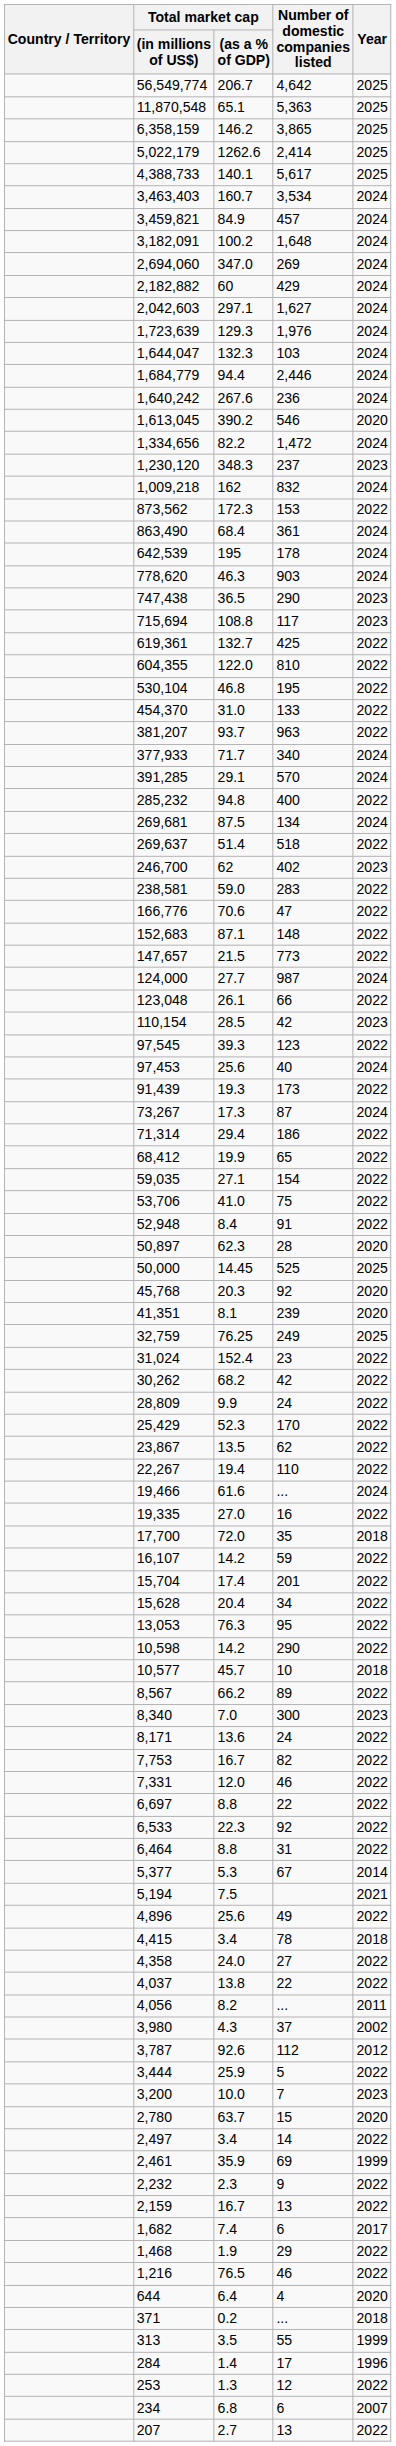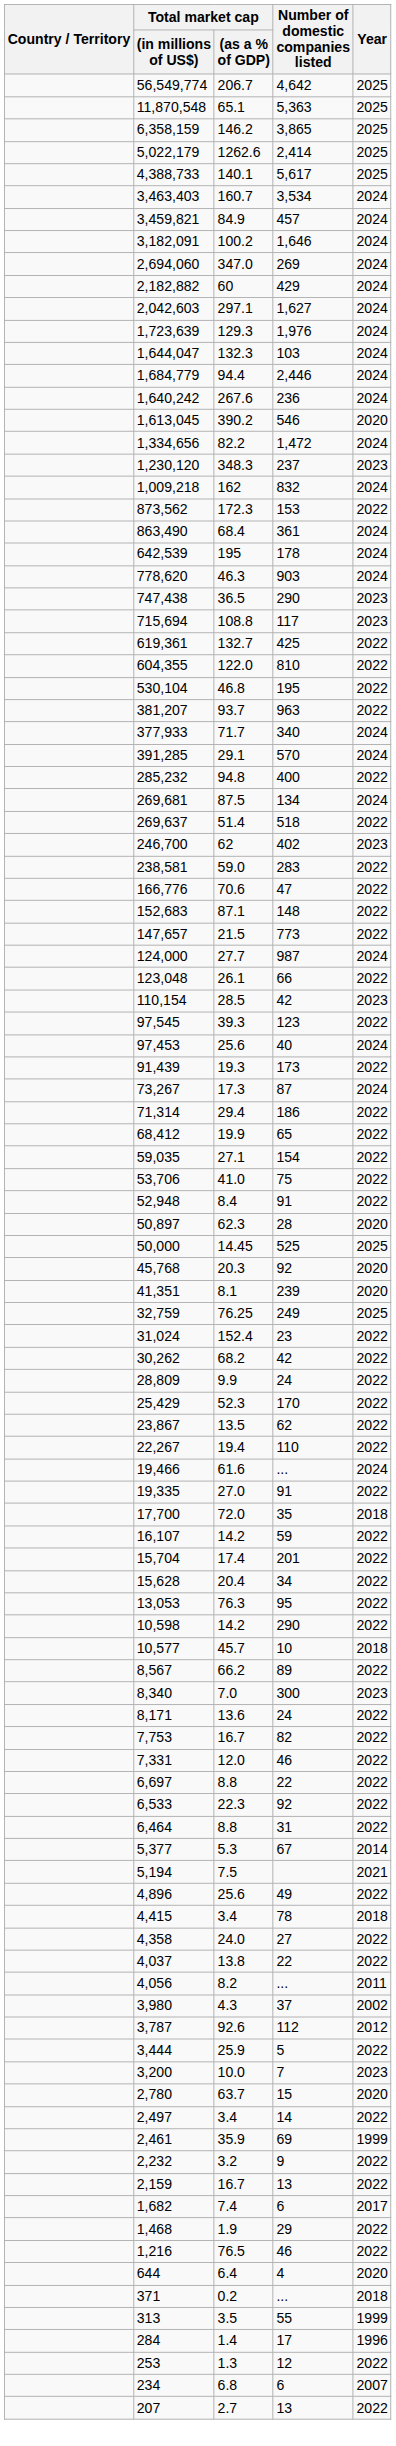 <table class="wikitable sortable static-row-numbers">
 <tr>
 <th rowspan=2>Country / Territory</th>
 <th colspan=2>Total market cap</th>
 <th rowspan=2>Number of<br>domestic<br>companies<br>listed</th>
 <th rowspan=2>Year</th>
 </tr>
 <tr>
 <th>(in millions<br>of US$)</th>
 <th>(as a %<br>of GDP)</th>
 </tr>
 <tr>
 <td></td>
 <td>56,549,774</td>
 <td>206.7</td>
 <td>4,642</td>
 <td>2025</td>
 </tr>
 <tr>
 <td></td>
 <td>11,870,548</td>
 <td>65.1</td>
 <td>5,363</td>
 <td>2025</td>
 </tr>
 <tr>
 <td></td>
 <td>6,358,159</td>
 <td>146.2</td>
 <td>3,865</td>
 <td>2025</td>
 </tr>
 <tr>
 <td></td>
 <td>5,022,179 </td>
 <td>1262.6</td>
 <td>2,414</td>
 <td>2025</td>
 </tr>
 <tr>
 <td></td>
 <td>4,388,733</td>
 <td>140.1</td>
 <td>5,617</td>
 <td>2025</td>
 </tr>
 <tr>
 <td></td>
 <td>3,463,403</td>
 <td>160.7</td>
 <td>3,534</td>
 <td>2024</td>
 </tr>
 <tr>
 <td></td>
 <td>3,459,821</td>
 <td>84.9</td>
 <td>457</td>
 <td>2024</td>
 </tr>
 <tr>
 <td></td>
 <td>3,182,091</td>
 <td>100.2</td>
-<td>1,648</td>
+<td>1,646</td>
 <td>2024</td>
 </tr>
 <tr>
 <td></td>
 <td>2,694,060</td>
 <td>347.0</td>
 <td>269</td>
 <td>2024</td>
 </tr>
 <tr>
 <td></td>
 <td>2,182,882</td>
 <td>60</td>
 <td>429</td>
 <td>2024</td>
 </tr>
 <tr>
 <td></td>
 <td>2,042,603</td>
 <td>297.1</td>
 <td>1,627</td>
 <td>2024</td>
 </tr>
 <tr>
 <td></td>
 <td>1,723,639</td>
 <td>129.3</td>
 <td>1,976</td>
 <td>2024</td>
 </tr>
 <tr>
 <td></td>
 <td>1,644,047</td>
 <td>132.3</td>
 <td>103</td>
 <td>2024</td>
 </tr>
 <tr>
 <td></td>
 <td>1,684,779</td>
 <td>94.4</td>
 <td>2,446</td>
 <td>2024</td>
 </tr>
 <tr>
 <td></td>
 <td>1,640,242</td>
 <td>267.6</td>
 <td>236</td>
 <td>2024</td>
 </tr>
 <tr>
 <td></td>
 <td>1,613,045</td>
 <td>390.2</td>
 <td>546</td>
 <td>2020</td>
 </tr>
 <tr>
 <td></td>
 <td>1,334,656</td>
 <td>82.2</td>
 <td>1,472</td>
 <td>2024</td>
 </tr>
 <tr>
 <td></td>
 <td>1,230,120</td>
 <td>348.3</td>
 <td>237</td>
 <td>2023</td>
 </tr>
 <tr>
 <td></td>
 <td>1,009,218</td>
 <td>162</td>
 <td>832</td>
 <td>2024</td>
 </tr>
 <tr>
 <td></td>
 <td>873,562</td>
 <td>172.3</td>
 <td>153</td>
 <td>2022</td>
 </tr>
 <tr>
 <td></td>
 <td>863,490</td>
 <td>68.4</td>
 <td>361</td>
 <td>2024</td>
 </tr>
 <tr>
 <td></td>
 <td>642,539</td>
 <td>195</td>
 <td>178</td>
 <td>2024</td>
 </tr>
 <tr>
 <td></td>
 <td>778,620</td>
 <td>46.3</td>
 <td>903</td>
 <td>2024</td>
 </tr>
 <tr>
 <td></td>
 <td>747,438</td>
 <td>36.5</td>
 <td>290</td>
 <td>2023</td>
 </tr>
 <tr>
 <td></td>
 <td>715,694</td>
 <td>108.8</td>
 <td>117</td>
 <td>2023</td>
 </tr>
 <tr>
 <td></td>
 <td>619,361</td>
 <td>132.7</td>
 <td>425</td>
 <td>2022</td>
 </tr>
 <tr>
 <td></td>
 <td>604,355</td>
 <td>122.0</td>
 <td>810</td>
 <td>2022</td>
 </tr>
 <tr>
 <td></td>
 <td>530,104</td>
 <td>46.8</td>
 <td>195</td>
-<td>2022</td>
-</tr>
-<tr>
-<td></td>
-<td>454,370</td>
-<td>31.0</td>
-<td>133</td>
 <td>2022</td>
 </tr>
 <tr>
 <td></td>
 <td>381,207</td>
 <td>93.7</td>
 <td>963</td>
 <td>2022</td>
 </tr>
 <tr>
 <td></td>
 <td>377,933</td>
 <td>71.7</td>
 <td>340</td>
 <td>2024</td>
 </tr>
 <tr>
 <td></td>
 <td>391,285</td>
 <td>29.1</td>
 <td>570</td>
 <td>2024</td>
 </tr>
 <tr>
 <td></td>
 <td>285,232</td>
 <td>94.8</td>
 <td>400</td>
 <td>2022</td>
 </tr>
 <tr>
 <td></td>
 <td>269,681</td>
 <td>87.5</td>
 <td>134</td>
 <td>2024</td>
 </tr>
 <tr>
 <td></td>
 <td>269,637</td>
 <td>51.4</td>
 <td>518</td>
 <td>2022</td>
 </tr>
 <tr>
 <td></td>
 <td>246,700</td>
 <td>62</td>
 <td>402</td>
 <td>2023</td>
 </tr>
 <tr>
 <td></td>
 <td>238,581</td>
 <td>59.0</td>
 <td>283</td>
 <td>2022</td>
 </tr>
 <tr>
 <td></td>
 <td>166,776</td>
 <td>70.6</td>
 <td>47</td>
 <td>2022</td>
 </tr>
 <tr>
 <td></td>
 <td>152,683</td>
 <td>87.1</td>
 <td>148</td>
 <td>2022</td>
 </tr>
 <tr>
 <td></td>
 <td>147,657</td>
 <td>21.5</td>
 <td>773</td>
 <td>2022</td>
 </tr>
 <tr>
 <td></td>
 <td>124,000</td>
 <td>27.7</td>
 <td>987</td>
 <td>2024</td>
 </tr>
 <tr>
 <td></td>
 <td>123,048</td>
 <td>26.1</td>
 <td>66</td>
 <td>2022</td>
 </tr>
 <tr>
 <td></td>
 <td>110,154</td>
 <td>28.5</td>
 <td>42</td>
 <td>2023</td>
 </tr>
 <tr>
 <td></td>
 <td>97,545</td>
 <td>39.3</td>
 <td>123</td>
 <td>2022</td>
 </tr>
 <tr>
 <td></td>
 <td>97,453</td>
 <td>25.6</td>
 <td>40</td>
 <td>2024</td>
 </tr>
 <tr>
 <td></td>
 <td>91,439</td>
 <td>19.3</td>
 <td>173</td>
 <td>2022</td>
 </tr>
 <tr>
 <td></td>
 <td>73,267</td>
 <td>17.3</td>
 <td>87</td>
 <td>2024</td>
 </tr>
 <tr>
 <td></td>
 <td>71,314</td>
 <td>29.4</td>
 <td>186</td>
 <td>2022</td>
 </tr>
 <tr>
 <td></td>
 <td>68,412</td>
 <td>19.9</td>
 <td>65</td>
 <td>2022</td>
 </tr>
 <tr>
 <td></td>
 <td>59,035</td>
 <td>27.1</td>
 <td>154</td>
 <td>2022</td>
 </tr>
 <tr>
 <td></td>
 <td>53,706</td>
 <td>41.0</td>
 <td>75</td>
 <td>2022</td>
 </tr>
 <tr>
 <td></td>
 <td>52,948</td>
 <td>8.4</td>
 <td>91</td>
 <td>2022</td>
 </tr>
 <tr>
 <td></td>
 <td>50,897</td>
 <td>62.3</td>
 <td>28</td>
 <td>2020</td>
 </tr>
 <tr>
 <td></td>
 <td>50,000</td>
 <td>14.45</td>
 <td>525</td>
 <td>2025</td>
 </tr>
 <tr>
 <td></td>
 <td>45,768</td>
 <td>20.3</td>
 <td>92</td>
 <td>2020</td>
 </tr>
 <tr>
 <td></td>
 <td>41,351</td>
 <td>8.1</td>
 <td>239</td>
 <td>2020</td>
 </tr>
 <tr>
 <td></td>
 <td>32,759</td>
 <td>76.25</td>
 <td>249</td>
 <td>2025</td>
 </tr>
 <tr>
 <td></td>
 <td>31,024</td>
 <td>152.4</td>
 <td>23</td>
 <td>2022</td>
 </tr>
 <tr>
 <td></td>
 <td>30,262</td>
 <td>68.2</td>
 <td>42</td>
 <td>2022</td>
 </tr>
 <tr>
 <td></td>
 <td>28,809</td>
 <td>9.9</td>
 <td>24</td>
 <td>2022</td>
 </tr>
 <tr>
 <td></td>
 <td>25,429</td>
 <td>52.3</td>
 <td>170</td>
 <td>2022</td>
 </tr>
 <tr>
 <td></td>
 <td>23,867</td>
 <td>13.5</td>
 <td>62</td>
 <td>2022</td>
 </tr>
 <tr>
 <td></td>
 <td>22,267</td>
 <td>19.4</td>
 <td>110</td>
 <td>2022</td>
 </tr>
 <tr>
 <td></td>
 <td>19,466</td>
 <td>61.6</td>
 <td>...</td>
 <td>2024</td>
 </tr>
 <tr>
 <td></td>
 <td>19,335</td>
 <td>27.0</td>
-<td>16</td>
+<td>91</td>
 <td>2022</td>
 </tr>
 <tr>
 <td></td>
 <td>17,700</td>
 <td>72.0</td>
 <td>35</td>
 <td>2018</td>
 </tr>
 <tr>
 <td></td>
 <td>16,107</td>
 <td>14.2</td>
 <td>59</td>
 <td>2022</td>
 </tr>
 <tr>
 <td></td>
 <td>15,704</td>
 <td>17.4</td>
 <td>201</td>
 <td>2022</td>
 </tr>
 <tr>
 <td></td>
 <td>15,628</td>
 <td>20.4</td>
 <td>34</td>
 <td>2022</td>
 </tr>
 <tr>
 <td></td>
 <td>13,053</td>
 <td>76.3</td>
 <td>95</td>
 <td>2022</td>
 </tr>
 <tr>
 <td></td>
 <td>10,598</td>
 <td>14.2</td>
 <td>290</td>
 <td>2022</td>
 </tr>
 <tr>
 <td></td>
 <td>10,577</td>
 <td>45.7</td>
 <td>10</td>
 <td>2018</td>
 </tr>
 <tr>
 <td></td>
 <td>8,567</td>
 <td>66.2</td>
 <td>89</td>
 <td>2022</td>
 </tr>
 <tr>
 <td></td>
 <td>8,340</td>
 <td>7.0</td>
 <td>300</td>
 <td>2023</td>
 </tr>
 <tr>
 <td></td>
 <td>8,171</td>
 <td>13.6</td>
 <td>24</td>
 <td>2022</td>
 </tr>
 <tr>
 <td></td>
 <td>7,753</td>
 <td>16.7</td>
 <td>82</td>
 <td>2022</td>
 </tr>
 <tr>
 <td></td>
 <td>7,331</td>
 <td>12.0</td>
 <td>46</td>
 <td>2022</td>
 </tr>
 <tr>
 <td></td>
 <td>6,697</td>
 <td>8.8</td>
 <td>22</td>
 <td>2022</td>
 </tr>
 <tr>
 <td></td>
 <td>6,533</td>
 <td>22.3</td>
 <td>92</td>
 <td>2022</td>
 </tr>
 <tr>
 <td></td>
 <td>6,464</td>
 <td>8.8</td>
 <td>31</td>
 <td>2022</td>
 </tr>
 <tr>
 <td></td>
 <td>5,377</td>
 <td>5.3</td>
 <td>67</td>
 <td>2014</td>
 </tr>
 <tr>
 <td></td>
 <td>5,194</td>
 <td>7.5</td>
 <td></td>
 <td>2021</td>
 </tr>
 <tr>
 <td></td>
 <td>4,896</td>
 <td>25.6</td>
 <td>49</td>
 <td>2022</td>
 </tr>
 <tr>
 <td></td>
 <td>4,415</td>
 <td>3.4</td>
 <td>78</td>
 <td>2018</td>
 </tr>
 <tr>
 <td></td>
 <td>4,358</td>
 <td>24.0</td>
 <td>27</td>
 <td>2022</td>
 </tr>
 <tr>
 <td></td>
 <td>4,037</td>
 <td>13.8</td>
 <td>22</td>
 <td>2022</td>
 </tr>
 <tr>
 <td></td>
 <td>4,056</td>
 <td>8.2</td>
 <td>...</td>
 <td>2011</td>
 </tr>
 <tr>
 <td></td>
 <td>3,980</td>
 <td>4.3</td>
 <td>37</td>
 <td>2002</td>
 </tr>
 <tr>
 <td></td>
 <td>3,787</td>
 <td>92.6</td>
 <td>112</td>
 <td>2012</td>
 </tr>
 <tr>
 <td></td>
 <td>3,444</td>
 <td>25.9</td>
 <td>5</td>
 <td>2022</td>
 </tr>
 <tr>
 <td></td>
 <td>3,200</td>
 <td>10.0</td>
 <td>7</td>
 <td>2023</td>
 </tr>
 <tr>
 <td></td>
 <td>2,780</td>
 <td>63.7</td>
 <td>15</td>
 <td>2020</td>
 </tr>
 <tr>
 <td></td>
 <td>2,497</td>
 <td>3.4</td>
 <td>14</td>
 <td>2022</td>
 </tr>
 <tr>
 <td></td>
 <td>2,461</td>
 <td>35.9</td>
 <td>69</td>
 <td>1999</td>
 </tr>
 <tr>
 <td></td>
 <td>2,232</td>
-<td>2.3</td>
+<td>3.2</td>
 <td>9</td>
 <td>2022</td>
 </tr>
 <tr>
 <td></td>
 <td>2,159</td>
 <td>16.7</td>
 <td>13</td>
 <td>2022</td>
 </tr>
 <tr>
 <td></td>
 <td>1,682</td>
 <td>7.4</td>
 <td>6</td>
 <td>2017</td>
 </tr>
 <tr>
 <td></td>
 <td>1,468</td>
 <td>1.9</td>
 <td>29</td>
 <td>2022</td>
 </tr>
 <tr>
 <td></td>
 <td>1,216</td>
 <td>76.5</td>
 <td>46</td>
 <td>2022</td>
 </tr>
 <tr>
 <td></td>
 <td>644</td>
 <td>6.4</td>
 <td>4</td>
 <td>2020</td>
 </tr>
 <tr>
 <td></td>
 <td>371</td>
 <td>0.2</td>
 <td>...</td>
 <td>2018</td>
 </tr>
 <tr>
 <td></td>
 <td>313</td>
 <td>3.5</td>
 <td>55</td>
 <td>1999</td>
 </tr>
 <tr>
 <td></td>
 <td>284</td>
 <td>1.4</td>
 <td>17</td>
 <td>1996</td>
 </tr>
 <tr>
 <td></td>
 <td>253</td>
 <td>1.3</td>
 <td>12</td>
 <td>2022</td>
 </tr>
 <tr>
 <td></td>
 <td>234</td>
 <td>6.8</td>
 <td>6</td>
 <td>2007</td>
 </tr>
 <tr>
 <td></td>
 <td>207</td>
 <td>2.7</td>
 <td>13</td>
 <td>2022</td>
 </tr>
 </table>
